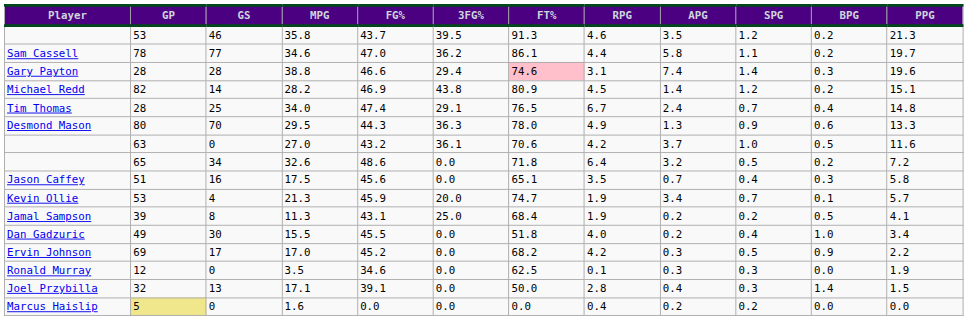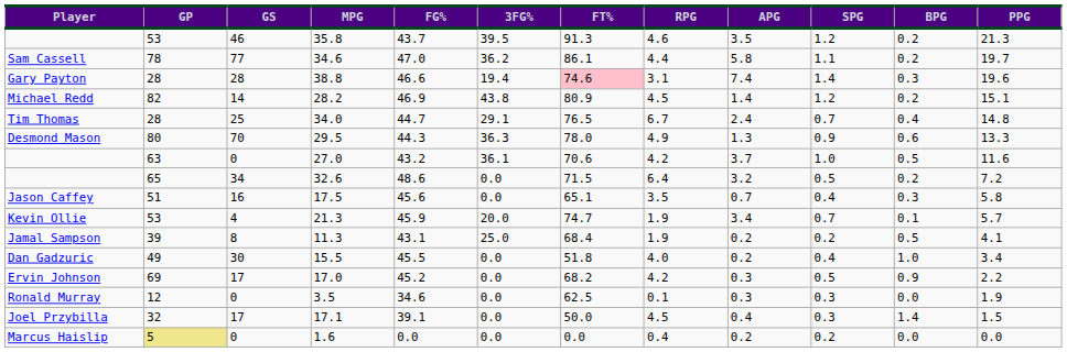 <table class="wikitable sortable" style="font-size: 90%">
 <tr>
 <th style="background:#4B0082; color:#CED5DD; border-top:#00471B 3px solid; border-bottom:#00471B 3px solid;" width="10%">Player</th>
 <th style="background:#4B0082; color:#CED5DD; border-top:#00471B 3px solid; border-bottom:#00471B 3px solid;" width="6%">GP</th>
 <th style="background:#4B0082; color:#CED5DD; border-top:#00471B 3px solid; border-bottom:#00471B 3px solid;" width="6%">GS</th>
 <th style="background:#4B0082; color:#CED5DD; border-top:#00471B 3px solid; border-bottom:#00471B 3px solid;" width="6%">MPG</th>
 <th style="background:#4B0082; color:#CED5DD; border-top:#00471B 3px solid; border-bottom:#00471B 3px solid;"width="6%">FG%</th>
 <th style="background:#4B0082; color:#CED5DD; border-top:#00471B 3px solid; border-bottom:#00471B 3px solid;" width="6%">3FG%</th>
 <th style="background:#4B0082; color:#CED5DD; border-top:#00471B 3px solid; border-bottom:#00471B 3px solid;" width="6%">FT%</th>
 <th style="background:#4B0082; color:#CED5DD; border-top:#00471B 3px solid; border-bottom:#00471B 3px solid;"width="6%">RPG</th>
 <th style="background:#4B0082; color:#CED5DD; border-top:#00471B 3px solid; border-bottom:#00471B 3px solid;"width="6%">APG</th>
 <th style="background:#4B0082; color:#CED5DD; border-top:#00471B 3px solid; border-bottom:#00471B 3px solid;"width="6%">SPG</th>
 <th style="background:#4B0082; color:#CED5DD; border-top:#00471B 3px solid; border-bottom:#00471B 3px solid;"width="6%">BPG</th>
 <th style="background:#4B0082; color:#CED5DD; border-top:#00471B 3px solid; border-bottom:#00471B 3px solid;"width="6%">PPG</th>
 </tr>
 <tr>
 <td></td>
 <td>53</td>
 <td>46</td>
 <td>35.8</td>
 <td>43.7</td>
 <td>39.5</td>
 <td>91.3</td>
 <td>4.6</td>
 <td>3.5</td>
 <td>1.2</td>
 <td>0.2</td>
 <td>21.3</td>
 </tr>
 <tr>
 <td><a href='#'>Sam Cassell</a></td>
 <td>78</td>
 <td>77</td>
 <td>34.6</td>
 <td>47.0</td>
 <td>36.2</td>
 <td>86.1</td>
 <td>4.4</td>
 <td>5.8</td>
 <td>1.1</td>
 <td>0.2</td>
 <td>19.7</td>
 </tr>
 <tr>
 <td><a href='#'>Gary Payton</a></td>
 <td>28</td>
 <td>28</td>
 <td>38.8</td>
 <td>46.6</td>
-<td>29.4</td>
+<td>19.4</td>
 <td style="background: pink;">74.6</td>
 <td>3.1</td>
 <td>7.4</td>
 <td>1.4</td>
 <td>0.3</td>
 <td>19.6</td>
 </tr>
 <tr>
 <td><a href='#'>Michael Redd</a></td>
 <td>82</td>
 <td>14</td>
 <td>28.2</td>
 <td>46.9</td>
 <td>43.8</td>
 <td>80.9</td>
 <td>4.5</td>
 <td>1.4</td>
 <td>1.2</td>
 <td>0.2</td>
 <td>15.1</td>
 </tr>
 <tr>
 <td><a href='#'>Tim Thomas</a></td>
 <td>28</td>
 <td>25</td>
 <td>34.0</td>
-<td>47.4</td>
+<td>44.7</td>
 <td>29.1</td>
 <td>76.5</td>
 <td>6.7</td>
 <td>2.4</td>
 <td>0.7</td>
 <td>0.4</td>
 <td>14.8</td>
 </tr>
 <tr>
 <td><a href='#'>Desmond Mason</a></td>
 <td>80</td>
 <td>70</td>
 <td>29.5</td>
 <td>44.3</td>
 <td>36.3</td>
 <td>78.0</td>
 <td>4.9</td>
 <td>1.3</td>
 <td>0.9</td>
 <td>0.6</td>
 <td>13.3</td>
 </tr>
 <tr>
 <td></td>
 <td>63</td>
 <td>0</td>
 <td>27.0</td>
 <td>43.2</td>
 <td>36.1</td>
 <td>70.6</td>
 <td>4.2</td>
 <td>3.7</td>
 <td>1.0</td>
 <td>0.5</td>
 <td>11.6</td>
 </tr>
 <tr>
 <td></td>
 <td>65</td>
 <td>34</td>
 <td>32.6</td>
 <td>48.6</td>
 <td>0.0</td>
-<td>71.8</td>
+<td>71.5</td>
 <td>6.4</td>
 <td>3.2</td>
 <td>0.5</td>
 <td>0.2</td>
 <td>7.2</td>
 </tr>
 <tr>
 <td><a href='#'>Jason Caffey</a></td>
 <td>51</td>
 <td>16</td>
 <td>17.5</td>
 <td>45.6</td>
 <td>0.0</td>
 <td>65.1</td>
 <td>3.5</td>
 <td>0.7</td>
 <td>0.4</td>
 <td>0.3</td>
 <td>5.8</td>
 </tr>
 <tr>
 <td><a href='#'>Kevin Ollie</a></td>
 <td>53</td>
 <td>4</td>
 <td>21.3</td>
 <td>45.9</td>
 <td>20.0</td>
 <td>74.7</td>
 <td>1.9</td>
 <td>3.4</td>
 <td>0.7</td>
 <td>0.1</td>
 <td>5.7</td>
 </tr>
 <tr>
 <td><a href='#'>Jamal Sampson</a></td>
 <td>39</td>
 <td>8</td>
 <td>11.3</td>
 <td>43.1</td>
 <td>25.0</td>
 <td>68.4</td>
 <td>1.9</td>
 <td>0.2</td>
 <td>0.2</td>
 <td>0.5</td>
 <td>4.1</td>
 </tr>
 <tr>
 <td><a href='#'>Dan Gadzuric</a></td>
 <td>49</td>
 <td>30</td>
 <td>15.5</td>
 <td>45.5</td>
 <td>0.0</td>
 <td>51.8</td>
 <td>4.0</td>
 <td>0.2</td>
 <td>0.4</td>
 <td>1.0</td>
 <td>3.4</td>
 </tr>
 <tr>
 <td><a href='#'>Ervin Johnson</a></td>
 <td>69</td>
 <td>17</td>
 <td>17.0</td>
 <td>45.2</td>
 <td>0.0</td>
 <td>68.2</td>
 <td>4.2</td>
 <td>0.3</td>
 <td>0.5</td>
 <td>0.9</td>
 <td>2.2</td>
 </tr>
 <tr>
 <td><a href='#'>Ronald Murray</a></td>
 <td>12</td>
 <td>0</td>
 <td>3.5</td>
 <td>34.6</td>
 <td>0.0</td>
 <td>62.5</td>
 <td>0.1</td>
 <td>0.3</td>
 <td>0.3</td>
 <td>0.0</td>
 <td>1.9</td>
 </tr>
 <tr>
 <td><a href='#'>Joel Przybilla</a></td>
 <td>32</td>
-<td>13</td>
+<td>17</td>
 <td>17.1</td>
 <td>39.1</td>
 <td>0.0</td>
 <td>50.0</td>
-<td>2.8</td>
+<td>4.5</td>
 <td>0.4</td>
 <td>0.3</td>
 <td>1.4</td>
 <td>1.5</td>
 </tr>
 <tr>
 <td><a href='#'>Marcus Haislip</a></td>
 <td style="background: khaki;">5</td>
 <td>0</td>
 <td>1.6</td>
 <td>0.0</td>
 <td>0.0</td>
 <td>0.0</td>
 <td>0.4</td>
 <td>0.2</td>
 <td>0.2</td>
 <td>0.0</td>
 <td>0.0</td>
 </tr>
 </table>
